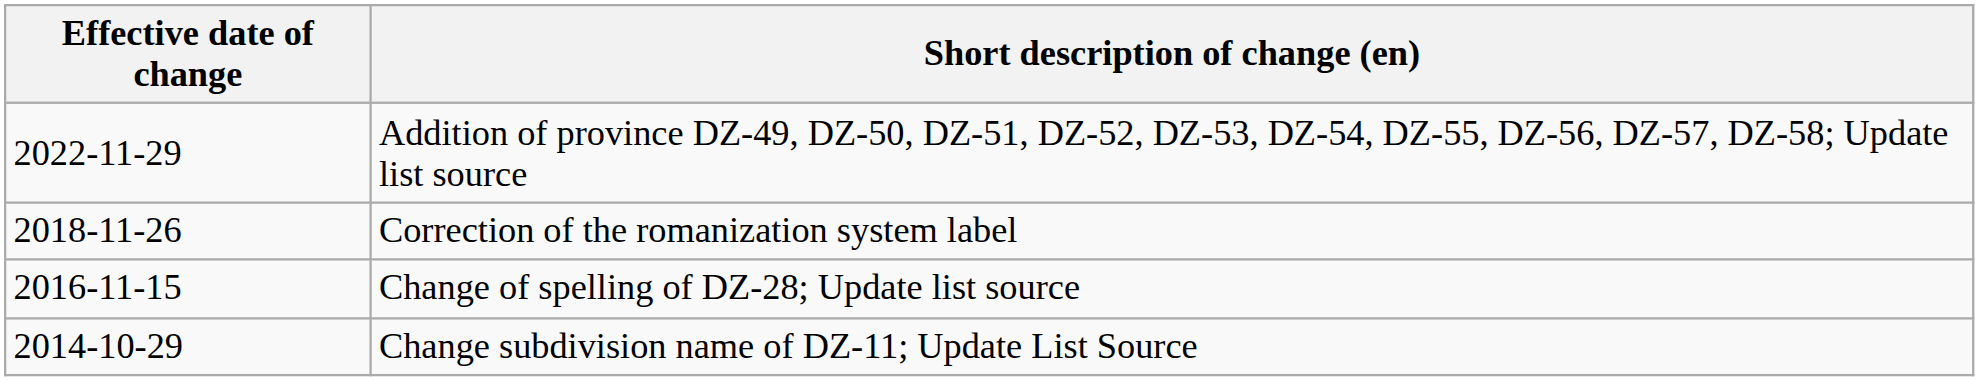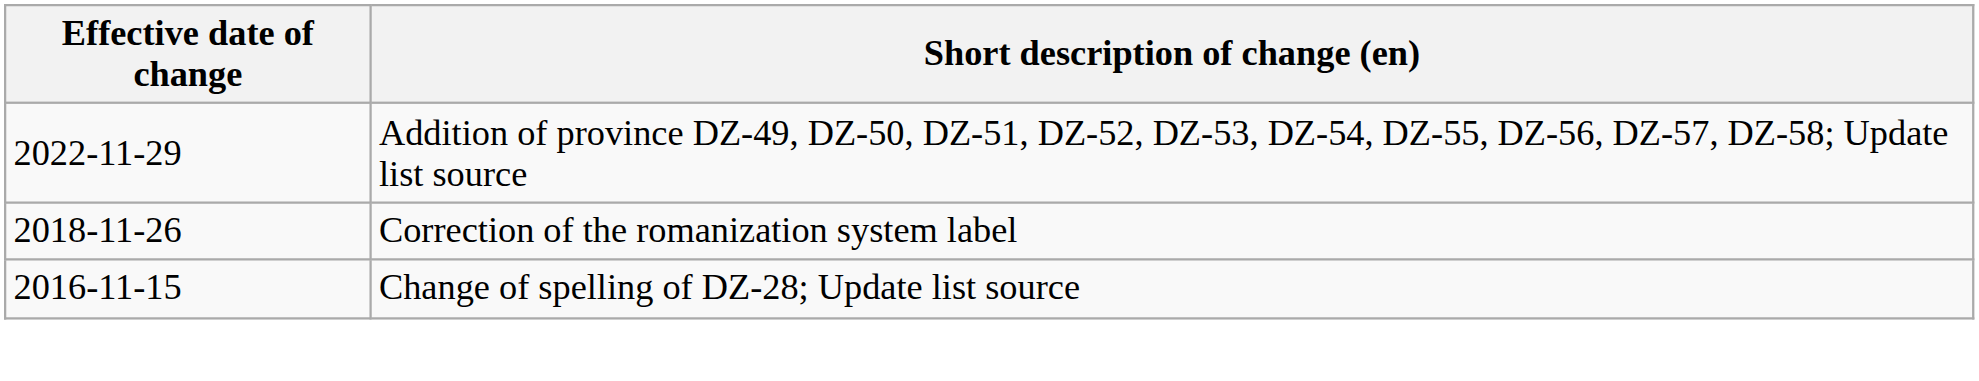 <table class="wikitable">
 <tr>
 <th>Effective date of change</th>
 <th>Short description of change (en)</th>
 </tr>
 <tr>
 <td>2022-11-29</td>
 <td>Addition of province DZ-49, DZ-50, DZ-51, DZ-52, DZ-53, DZ-54, DZ-55, DZ-56, DZ-57, DZ-58; Update list source</td>
 </tr>
 <tr>
 <td>2018-11-26</td>
 <td>Correction of the romanization system label</td>
 </tr>
 <tr>
 <td>2016-11-15</td>
 <td>Change of spelling of DZ-28; Update list source</td>
 </tr>
-<tr>
-<td>2014-10-29</td>
-<td>Change subdivision name of DZ-11; Update List Source</td>
-</tr>
 </table>
